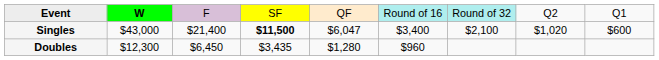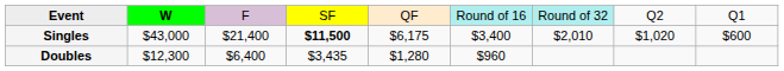 <table class=wikitable style=font-size:90%;text-align:center>
 <tr>
 <td width=130 bgcolor=ededed><strong>Event</strong></td>
 <td width=80 bgcolor=lime><strong>W</strong></td>
 <td width=85 bgcolor=thistle>F</td>
 <td width=85 bgcolor=ffff00>SF</td>
 <td width=85 bgcolor=ffebcd>QF</td>
 <td width=85 bgcolor=afeeee>Round of 16</td>
 <td width=85 bgcolor=afeeee>Round of 32</td>
 <td width=85>Q2</td>
 <td width=85>Q1</td>
 </tr>
 <tr>
 <th style=background:#f5f5f5>Singles</th>
 <td>$43,000</td>
 <td>$21,400</td>
 <td><strong>$11,500</strong></td>
-<td>$6,047</td>
+<td>$6,175</td>
 <td>$3,400</td>
-<td>$2,100</td>
+<td>$2,010</td>
 <td>$1,020</td>
 <td>$600</td>
 </tr>
 <tr>
 <th style=background:#f5f5f5>Doubles</th>
 <td>$12,300</td>
-<td>$6,450</td>
+<td>$6,400</td>
 <td>$3,435</td>
 <td>$1,280</td>
 <td>$960</td>
 <td></td>
 <td></td>
 <td></td>
 </tr>
 </table>
